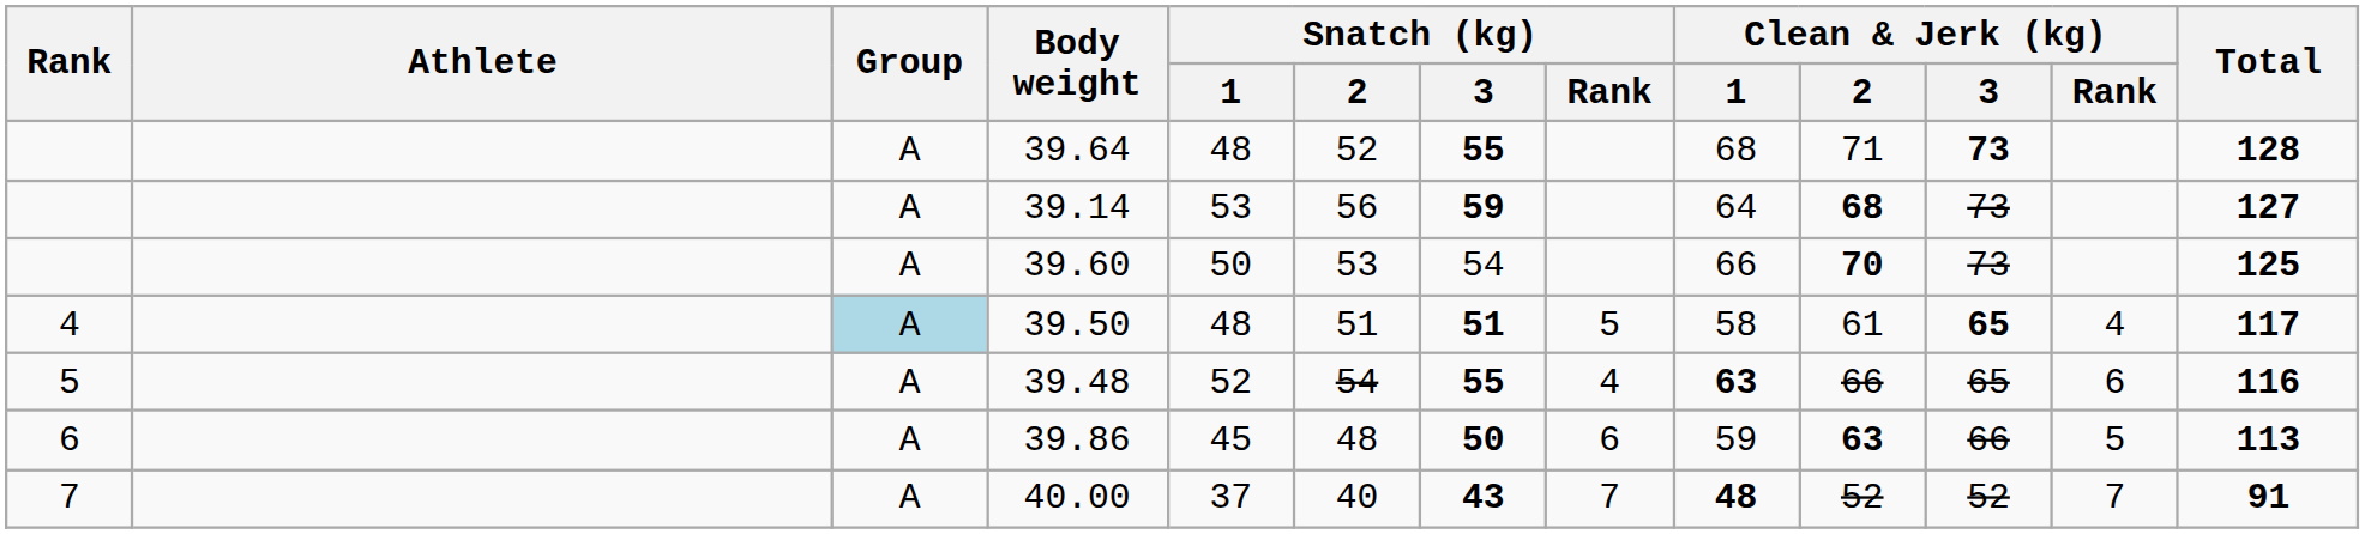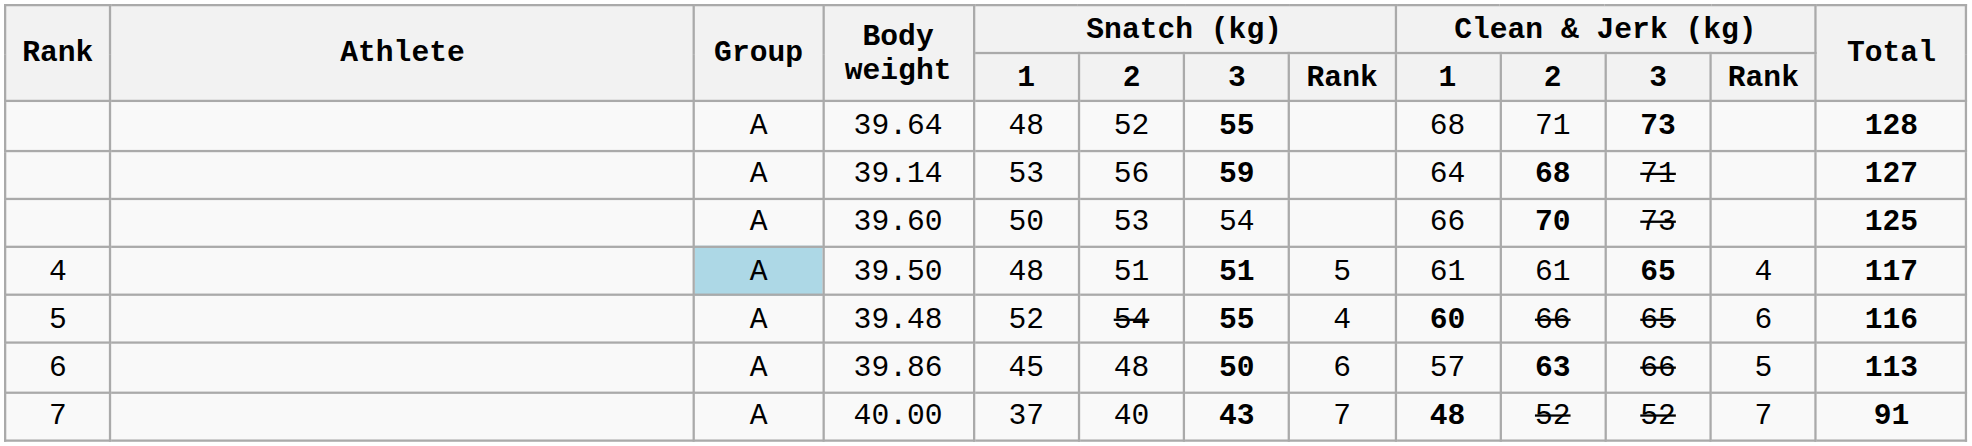 <table class = "wikitable" style="text-align:center;">
 <tr>
 <th rowspan=2 width=40>Rank</th>
 <th rowspan=2 width=250>Athlete</th>
 <th rowspan=2 width=50>Group</th>
 <th rowspan=2 width=60>Body weight</th>
 <th colspan=4>Snatch (kg)</th>
 <th colspan=4>Clean & Jerk (kg)</th>
 <th rowspan=2 width=60>Total</th>
 </tr>
 <tr>
 <th width=40>1</th>
 <th width=40>2</th>
 <th width=40>3</th>
 <th width=40>Rank</th>
 <th width=40>1</th>
 <th width=40>2</th>
 <th width=40>3</th>
 <th width=40>Rank</th>
 </tr>
 <tr>
 <td></td>
 <td align=left></td>
 <td>A</td>
 <td>39.64</td>
 <td>48</td>
 <td>52</td>
 <td><strong>55</strong></td>
 <td></td>
 <td>68</td>
 <td>71</td>
 <td><strong>73</strong></td>
 <td></td>
 <td><strong>128</strong></td>
 </tr>
 <tr>
 <td></td>
 <td align=left></td>
 <td>A</td>
 <td>39.14</td>
 <td>53</td>
 <td>56</td>
 <td><strong>59</strong></td>
 <td></td>
 <td>64</td>
 <td><strong>68</strong></td>
-<td><s>73</s></td>
+<td><s>71</s></td>
 <td></td>
 <td><strong>127</strong></td>
 </tr>
 <tr>
 <td></td>
 <td align=left></td>
 <td>A</td>
 <td>39.60</td>
 <td>50</td>
 <td>53</td>
 <td>54</td>
 <td></td>
 <td>66</td>
 <td><strong>70</strong></td>
 <td><s>73</s></td>
 <td></td>
 <td><strong>125</strong></td>
 </tr>
 <tr>
 <td>4</td>
 <td align=left></td>
 <td style="background: lightblue;">A</td>
 <td>39.50</td>
 <td>48</td>
 <td>51</td>
 <td><strong>51</strong></td>
 <td>5</td>
-<td>58</td>
+<td>61</td>
 <td>61</td>
 <td><strong>65</strong></td>
 <td>4</td>
 <td><strong>117</strong></td>
 </tr>
 <tr>
 <td>5</td>
 <td align=left></td>
 <td>A</td>
 <td>39.48</td>
 <td>52</td>
 <td><s>54</s></td>
 <td><strong>55</strong></td>
 <td>4</td>
-<td><strong>63</strong></td>
+<td><strong>60</strong></td>
 <td><s>66</s></td>
 <td><s>65</s></td>
 <td>6</td>
 <td><strong>116</strong></td>
 </tr>
 <tr>
 <td>6</td>
 <td align=left></td>
 <td>A</td>
 <td>39.86</td>
 <td>45</td>
 <td>48</td>
 <td><strong>50</strong></td>
 <td>6</td>
-<td>59</td>
+<td>57</td>
 <td><strong>63</strong></td>
 <td><s>66</s></td>
 <td>5</td>
 <td><strong>113</strong></td>
 </tr>
 <tr>
 <td>7</td>
 <td align=left></td>
 <td>A</td>
 <td>40.00</td>
 <td>37</td>
 <td>40</td>
 <td><strong>43</strong></td>
 <td>7</td>
 <td><strong>48</strong></td>
 <td><s>52</s></td>
 <td><s>52</s></td>
 <td>7</td>
 <td><strong>91</strong></td>
 </tr>
 </table>
